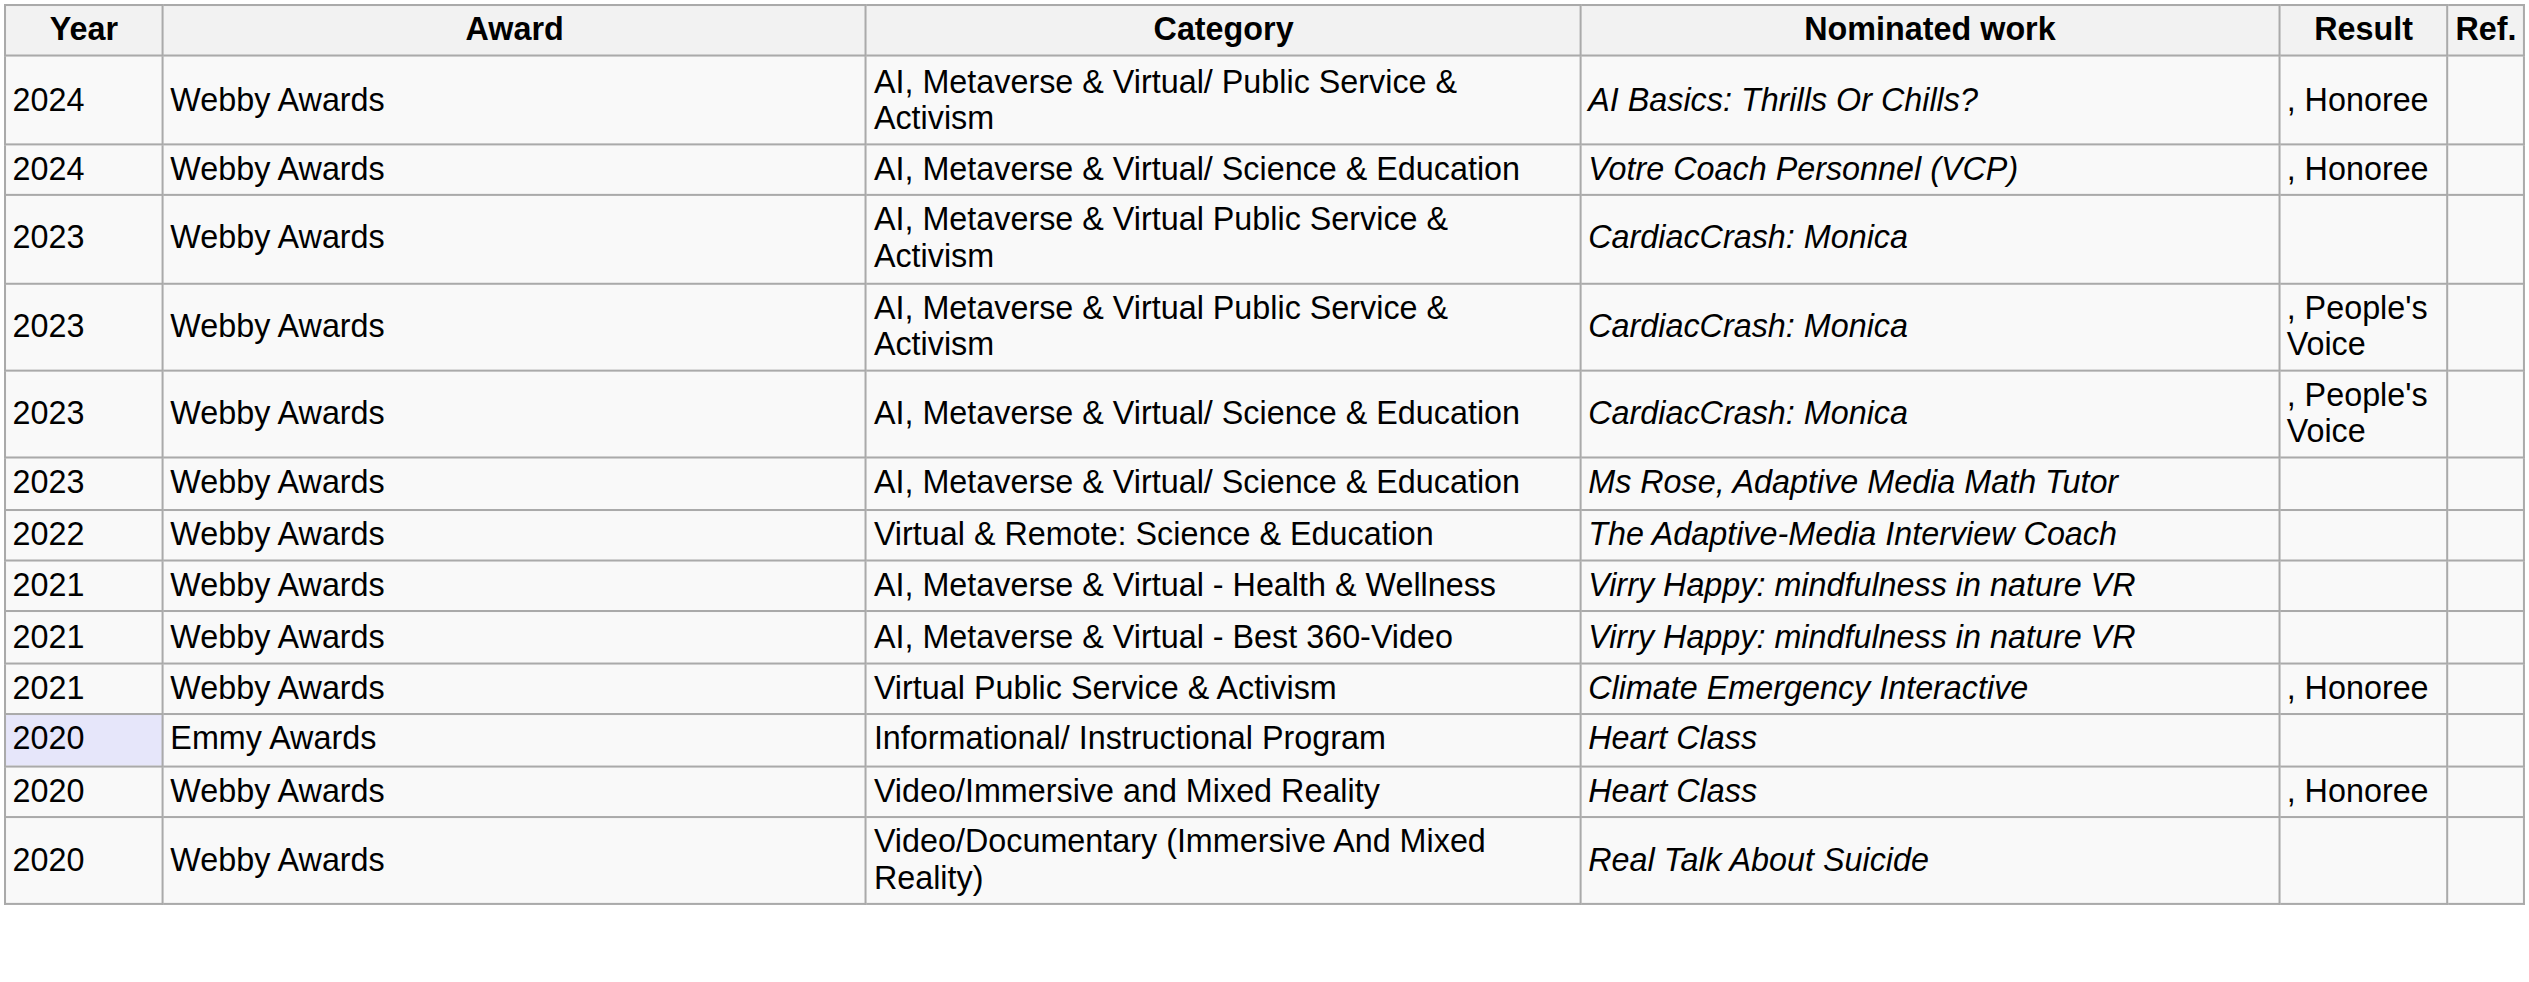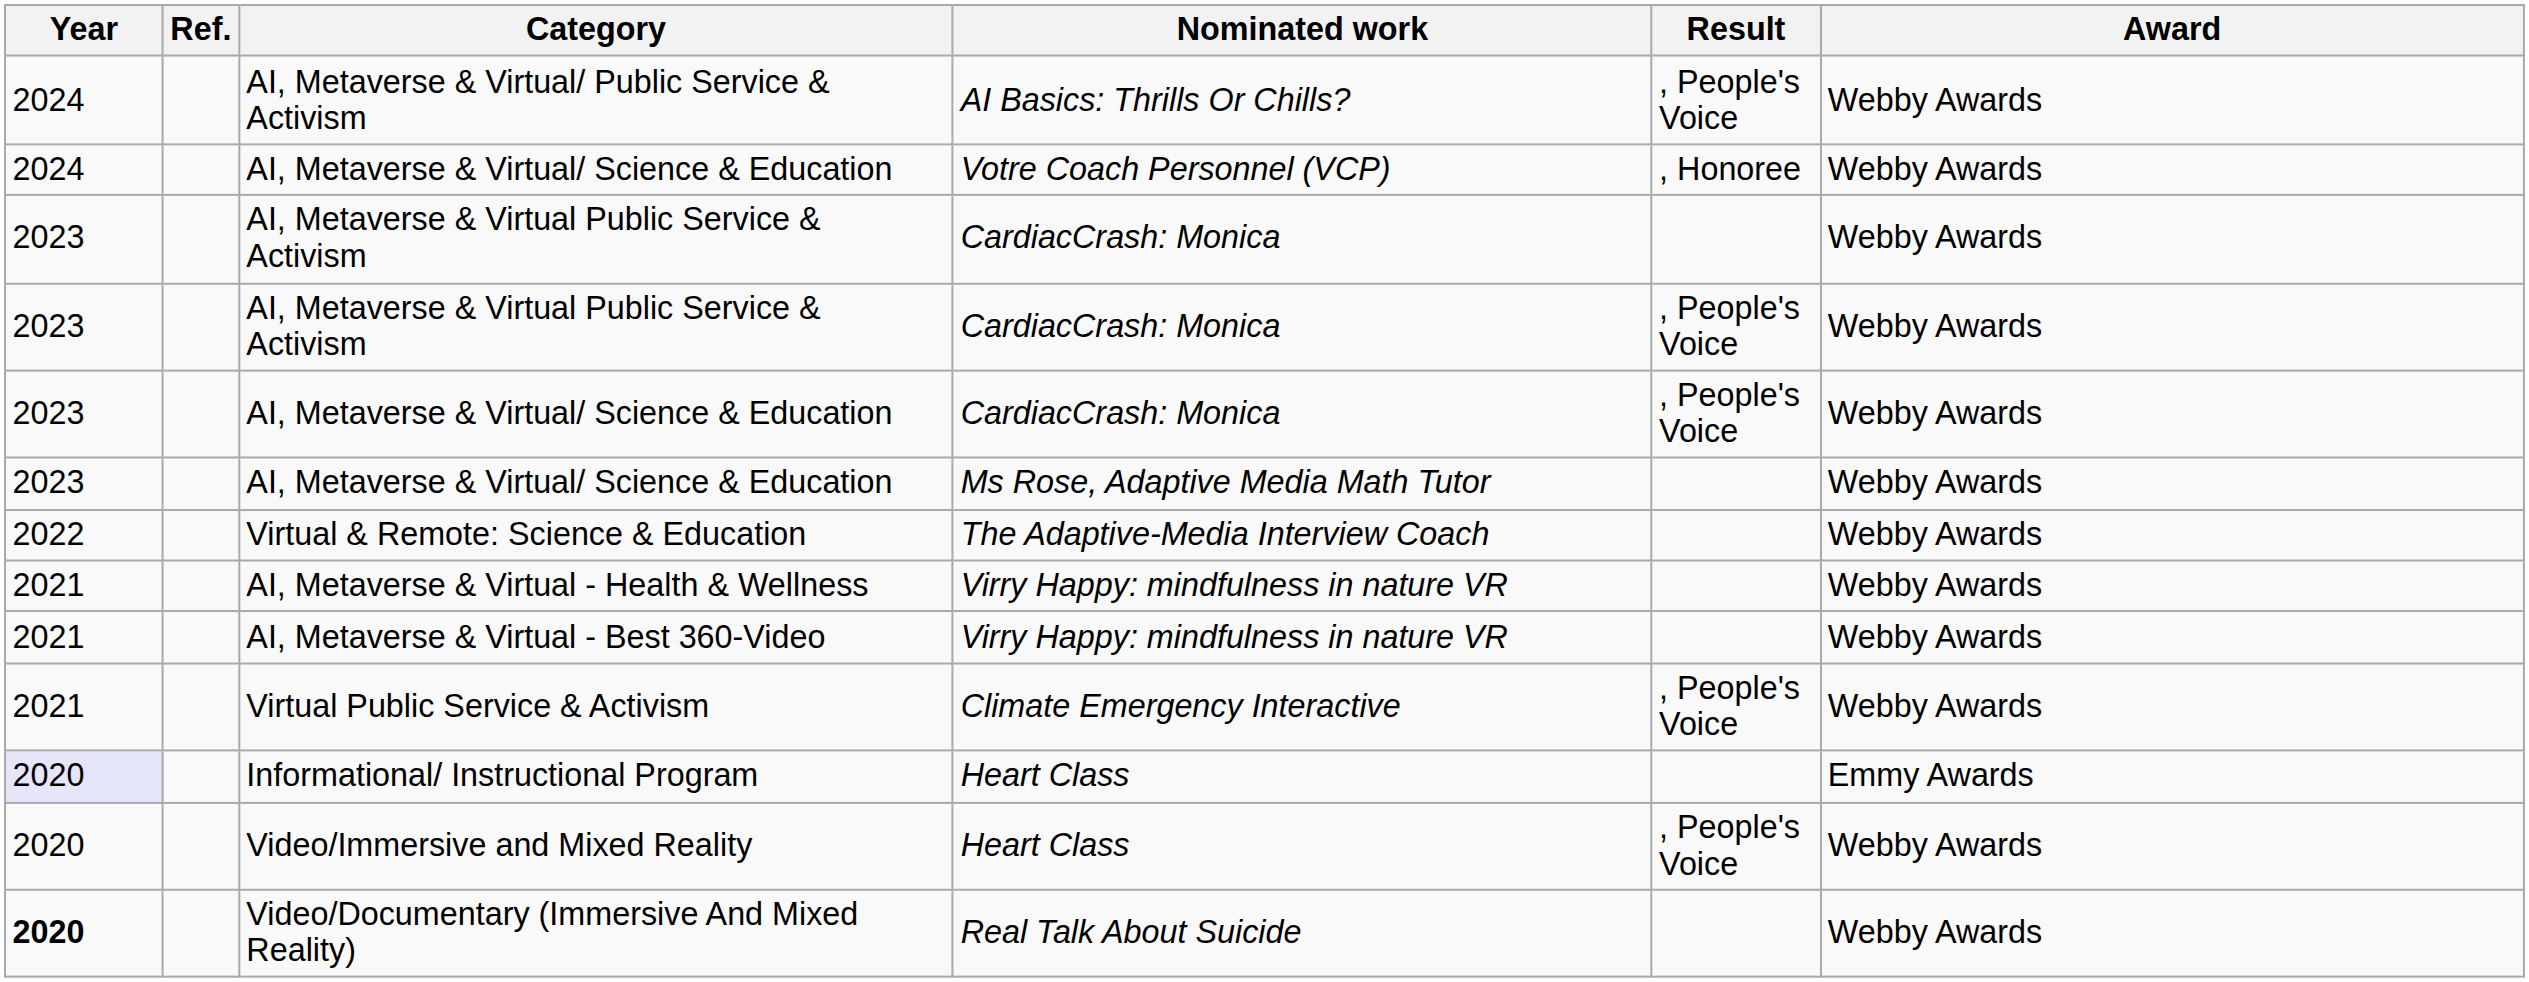 <table class=wikitable sortable>
 <tr>
 <th scope="col" style="width:5em;">Year</th>
-<th scope="col" style="width:26em;">Award</th>
+<th>Ref.</th>
 <th scope="col" style="width:25em;">Category</th>
 <th scope="col" style="width:25em;">Nominated work</th>
 <th scope="col" style="width:5em;">Result</th>
-<th>Ref.</th>
+<th scope="col" style="width:26em;">Award</th>
 </tr>
 <tr>
 <td>2024</td>
-<td>Webby Awards</td>
+<td></td>
 <td>AI, Metaverse & Virtual/ Public Service & Activism</td>
 <td><em>AI Basics: Thrills Or Chills?</em></td>
-<td>, Honoree</td>
-<td></td>
+<td>, People's Voice</td>
+<td>Webby Awards</td>
 </tr>
 <tr>
 <td>2024</td>
-<td>Webby Awards</td>
+<td></td>
 <td>AI, Metaverse & Virtual/ Science & Education</td>
 <td><em>Votre Coach Personnel (VCP)</em></td>
 <td>, Honoree</td>
-<td></td>
+<td>Webby Awards</td>
 </tr>
 <tr>
 <td>2023</td>
-<td>Webby Awards</td>
+<td></td>
 <td>AI, Metaverse & Virtual Public Service & Activism</td>
 <td><em>CardiacCrash: Monica</em></td>
 <td></td>
-<td></td>
+<td>Webby Awards</td>
 </tr>
 <tr>
 <td>2023</td>
-<td>Webby Awards</td>
+<td></td>
 <td>AI, Metaverse & Virtual Public Service & Activism</td>
 <td><em>CardiacCrash: Monica</em></td>
 <td>, People's Voice</td>
-<td></td>
+<td>Webby Awards</td>
 </tr>
 <tr>
 <td>2023</td>
-<td>Webby Awards</td>
+<td></td>
 <td>AI, Metaverse & Virtual/ Science & Education</td>
 <td><em>CardiacCrash: Monica</em></td>
 <td>, People's Voice</td>
-<td></td>
+<td>Webby Awards</td>
 </tr>
 <tr>
 <td>2023</td>
-<td>Webby Awards</td>
+<td></td>
 <td>AI, Metaverse & Virtual/ Science & Education</td>
 <td><em>Ms Rose, Adaptive Media Math Tutor</em></td>
 <td></td>
-<td></td>
+<td>Webby Awards</td>
 </tr>
 <tr>
 <td>2022</td>
-<td>Webby Awards</td>
+<td></td>
 <td>Virtual & Remote: Science & Education</td>
 <td><em>The Adaptive-Media Interview Coach</em></td>
 <td></td>
-<td></td>
+<td>Webby Awards</td>
 </tr>
 <tr>
 <td>2021</td>
-<td>Webby Awards</td>
+<td></td>
 <td>AI, Metaverse & Virtual - Health & Wellness</td>
 <td><em>Virry Happy: mindfulness in nature VR</em></td>
 <td></td>
-<td></td>
+<td>Webby Awards</td>
 </tr>
 <tr>
 <td>2021</td>
-<td>Webby Awards</td>
+<td></td>
 <td>AI, Metaverse & Virtual - Best 360-Video</td>
 <td><em>Virry Happy: mindfulness in nature VR</em></td>
 <td></td>
-<td></td>
+<td>Webby Awards</td>
 </tr>
 <tr>
 <td>2021</td>
-<td>Webby Awards</td>
+<td></td>
 <td>Virtual Public Service & Activism</td>
 <td><em>Climate Emergency Interactive</em></td>
-<td>, Honoree</td>
-<td></td>
+<td>, People's Voice</td>
+<td>Webby Awards</td>
 </tr>
 <tr>
 <td style="background: lavender;">2020</td>
-<td>Emmy Awards</td>
+<td></td>
 <td>Informational/ Instructional Program</td>
 <td><em>Heart Class</em></td>
 <td></td>
-<td></td>
+<td>Emmy Awards</td>
 </tr>
 <tr>
 <td>2020</td>
-<td>Webby Awards</td>
+<td></td>
 <td>Video/Immersive and Mixed Reality</td>
 <td><em>Heart Class</em></td>
-<td>, Honoree</td>
-<td></td>
+<td>, People's Voice</td>
+<td>Webby Awards</td>
 </tr>
 <tr>
-<td>2020</td>
-<td>Webby Awards</td>
+<td><strong>2020</strong></td>
+<td></td>
 <td>Video/Documentary (Immersive And Mixed Reality)</td>
 <td><em>Real Talk About Suicide</em></td>
 <td></td>
-<td></td>
+<td>Webby Awards</td>
 </tr>
 </table>
